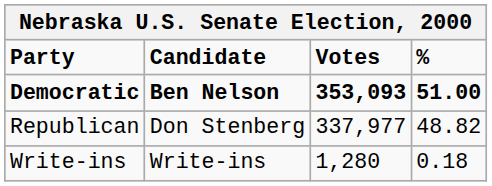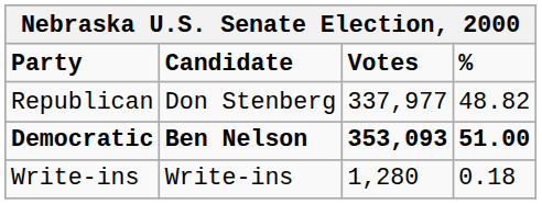 <table class="wikitable">
 <tr>
 <th colspan="4">Nebraska U.S. Senate Election, 2000</th>
 </tr>
 <tr>
 <td><strong>Party</strong></td>
 <td><strong>Candidate</strong></td>
 <td><strong>Votes</strong></td>
 <td><strong>%</strong></td>
 </tr>
 <tr>
+<td>Republican</td>
+<td>Don Stenberg</td>
+<td>337,977</td>
+<td>48.82</td>
+</tr>
+<tr>
 <td><strong>Democratic</strong></td>
 <td><strong>Ben Nelson</strong></td>
 <td><strong>353,093</strong></td>
 <td><strong>51.00</strong></td>
-</tr>
-<tr>
-<td>Republican</td>
-<td>Don Stenberg</td>
-<td>337,977</td>
-<td>48.82</td>
 </tr>
 <tr>
 <td>Write-ins</td>
 <td>Write-ins</td>
 <td>1,280</td>
 <td>0.18</td>
 </tr>
 </table>
